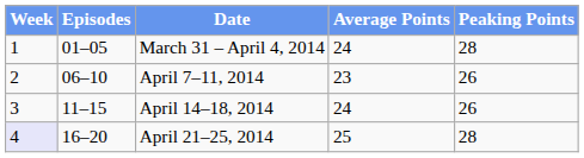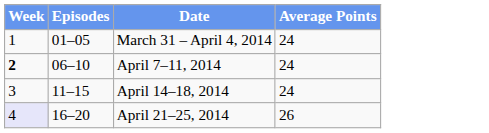 <table class="wikitable" style="font-size:14px;">
 <tr style="background:cornflowerblue; color:white; text-align:center;">
 <td><strong>Week</strong></td>
 <td><strong>Episodes</strong></td>
 <td><strong>Date</strong></td>
 <td><strong>Average Points</strong></td>
-<td><strong>Peaking Points</strong></td>
 </tr>
 <tr>
 <td>1</td>
 <td>01–05</td>
 <td>March 31 – April 4, 2014</td>
 <td>24</td>
-<td>28</td>
 </tr>
 <tr>
-<td>2</td>
+<td><strong>2</strong></td>
 <td>06–10</td>
 <td>April 7–11, 2014</td>
-<td>23</td>
-<td>26</td>
+<td>24</td>
 </tr>
 <tr>
 <td>3</td>
 <td>11–15</td>
 <td>April 14–18, 2014</td>
 <td>24</td>
-<td>26</td>
 </tr>
 <tr>
 <td style="background: lavender;">4</td>
 <td>16–20</td>
 <td>April 21–25, 2014</td>
-<td>25</td>
-<td>28</td>
+<td>26</td>
 </tr>
 </table>
